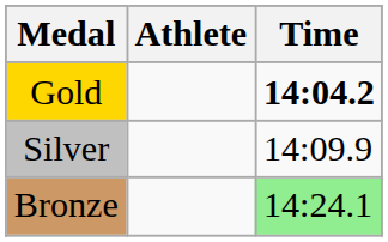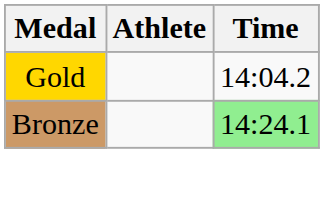 <table class="wikitable">
 <tr>
 <th>Medal</th>
 <th>Athlete</th>
 <th>Time</th>
 </tr>
 <tr>
 <td style="text-align:center;background-color:gold;">Gold</td>
 <td></td>
-<td><strong>14:04.2</strong></td>
-</tr>
-<tr>
-<td style="text-align:center;background-color:silver;">Silver</td>
-<td></td>
-<td>14:09.9</td>
+<td>14:04.2</td>
 </tr>
 <tr>
 <td style="text-align:center;background-color:#CC9966;">Bronze</td>
 <td></td>
 <td style="background: lightgreen;">14:24.1</td>
 </tr>
 </table>
